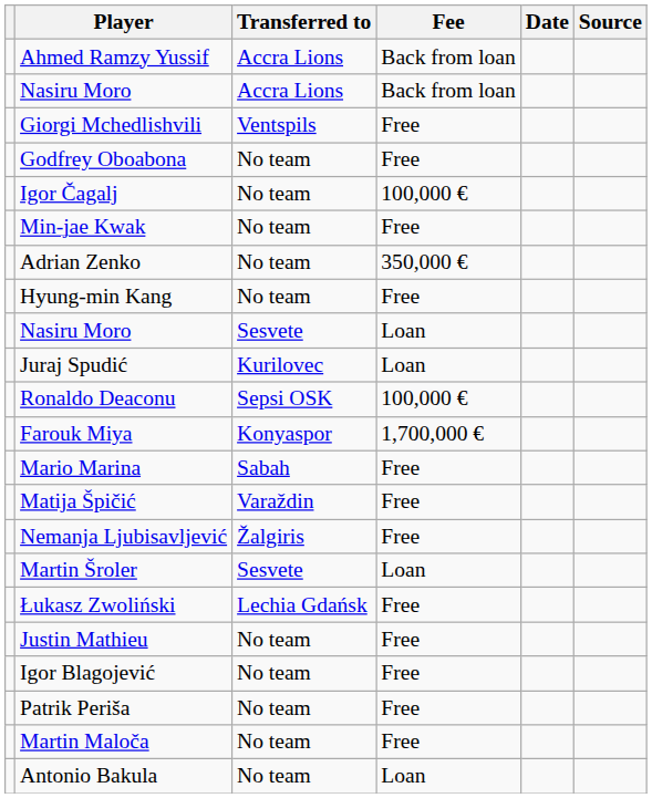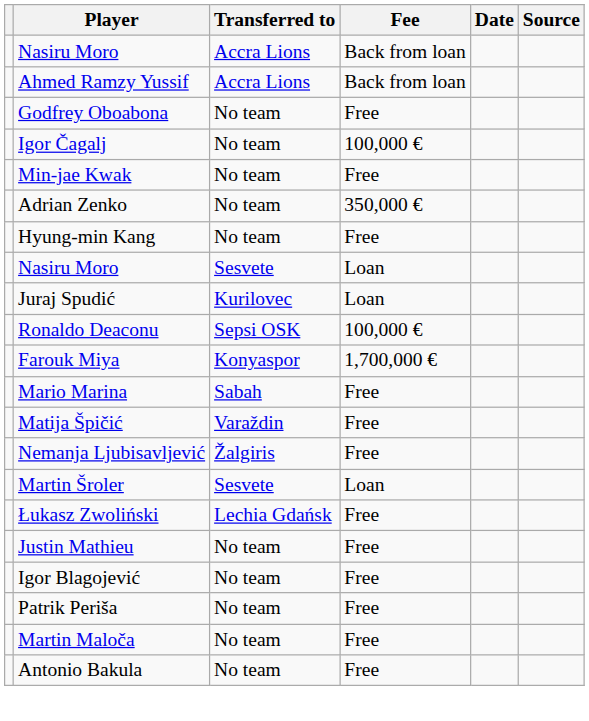 <table class="wikitable plainrowheaders sortable">
 <tr>
 <th></th>
 <th scope=col>Player</th>
 <th>Transferred to</th>
 <th scope=col>Fee</th>
 <th scope=col>Date</th>
 <th scope=col>Source</th>
 </tr>
 <tr>
 <td align=center></td>
-<td> <a href='#'>Ahmed Ramzy Yussif</a></td>
-<td> <a href='#'>Accra Lions</a></td>
-<td>Back from loan</td>
-<td></td>
-<td></td>
-</tr>
-<tr>
-<td align=center></td>
 <td> <a href='#'>Nasiru Moro</a></td>
 <td> <a href='#'>Accra Lions</a></td>
 <td>Back from loan</td>
 <td></td>
 <td></td>
 </tr>
 <tr>
 <td align=center></td>
-<td> <a href='#'>Giorgi Mchedlishvili</a></td>
-<td> <a href='#'>Ventspils</a></td>
-<td>Free</td>
+<td> <a href='#'>Ahmed Ramzy Yussif</a></td>
+<td> <a href='#'>Accra Lions</a></td>
+<td>Back from loan</td>
 <td></td>
 <td></td>
 </tr>
 <tr>
 <td align=center></td>
 <td> <a href='#'>Godfrey Oboabona</a></td>
 <td>No team</td>
 <td>Free</td>
 <td></td>
 <td></td>
 </tr>
 <tr>
 <td align=center></td>
 <td> <a href='#'>Igor Čagalj</a></td>
 <td>No team</td>
 <td>100,000 €</td>
 <td></td>
 <td></td>
 </tr>
 <tr>
 <td align=center></td>
 <td> <a href='#'>Min-jae Kwak</a></td>
 <td>No team</td>
 <td>Free</td>
 <td></td>
 <td></td>
 </tr>
 <tr>
 <td align=center></td>
 <td> Adrian Zenko</td>
 <td>No team</td>
 <td>350,000 €</td>
 <td></td>
 <td></td>
 </tr>
 <tr>
 <td align=center></td>
 <td> Hyung-min Kang</td>
 <td>No team</td>
 <td>Free</td>
 <td></td>
 <td></td>
 </tr>
 <tr>
 <td align=center></td>
 <td> <a href='#'>Nasiru Moro</a></td>
 <td> <a href='#'>Sesvete</a></td>
 <td>Loan</td>
 <td></td>
 <td></td>
 </tr>
 <tr>
 <td align=center></td>
 <td> Juraj Spudić</td>
 <td> <a href='#'>Kurilovec</a></td>
 <td>Loan</td>
 <td></td>
 <td></td>
 </tr>
 <tr>
 <td align=center></td>
 <td> <a href='#'>Ronaldo Deaconu</a></td>
 <td> <a href='#'>Sepsi OSK</a></td>
 <td>100,000 €</td>
 <td></td>
 <td></td>
 </tr>
 <tr>
 <td align=center></td>
 <td> <a href='#'>Farouk Miya</a></td>
 <td> <a href='#'>Konyaspor</a></td>
 <td>1,700,000 €</td>
 <td></td>
 <td></td>
 </tr>
 <tr>
 <td align=center></td>
 <td> <a href='#'>Mario Marina</a></td>
 <td> <a href='#'>Sabah</a></td>
 <td>Free</td>
 <td></td>
 <td></td>
 </tr>
 <tr>
 <td align=center></td>
 <td> <a href='#'>Matija Špičić</a></td>
 <td> <a href='#'>Varaždin</a></td>
 <td>Free</td>
 <td></td>
 <td></td>
 </tr>
 <tr>
 <td align=center></td>
 <td> <a href='#'>Nemanja Ljubisavljević</a></td>
 <td> <a href='#'>Žalgiris</a></td>
 <td>Free</td>
 <td></td>
 <td></td>
 </tr>
 <tr>
 <td align=center></td>
 <td> <a href='#'>Martin Šroler</a></td>
 <td> <a href='#'>Sesvete</a></td>
 <td>Loan</td>
 <td></td>
 <td></td>
 </tr>
 <tr>
 <td align=center></td>
 <td> <a href='#'>Łukasz Zwoliński</a></td>
 <td> <a href='#'>Lechia Gdańsk</a></td>
 <td>Free</td>
 <td></td>
 <td></td>
 </tr>
 <tr>
 <td align=center></td>
 <td> <a href='#'>Justin Mathieu</a></td>
 <td>No team</td>
 <td>Free</td>
 <td></td>
 <td></td>
 </tr>
 <tr>
 <td align=center></td>
 <td> Igor Blagojević</td>
 <td>No team</td>
 <td>Free</td>
 <td></td>
 <td></td>
 </tr>
 <tr>
 <td align=center></td>
 <td> Patrik Periša</td>
 <td>No team</td>
 <td>Free</td>
 <td></td>
 <td></td>
 </tr>
 <tr>
 <td align=center></td>
 <td> <a href='#'>Martin Maloča</a></td>
 <td>No team</td>
 <td>Free</td>
 <td></td>
 <td></td>
 </tr>
 <tr>
 <td align=center></td>
 <td> Antonio Bakula</td>
 <td>No team</td>
-<td>Loan</td>
+<td>Free</td>
 <td></td>
 <td></td>
 </tr>
 </table>
